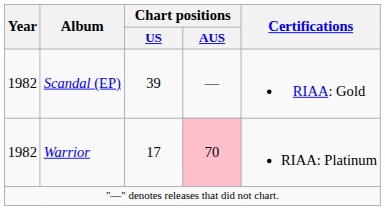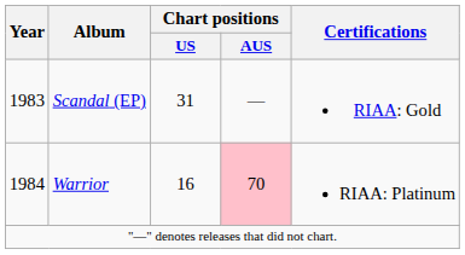 <table class="wikitable" style="text-align:center;">
 <tr>
 <th rowspan="2">Year</th>
 <th rowspan="2">Album</th>
 <th colspan="2">Chart positions</th>
 <th rowspan="2"><a href='#'>Certifications</a></th>
 </tr>
 <tr>
 <th scope="col" style="width:4em;font-size:90%"><a href='#'>US</a><br></th>
 <th scope="col" style="width:4em;font-size:90%"><a href='#'>AUS</a><br></th>
 </tr>
 <tr>
-<td>1982</td>
+<td>1983</td>
 <td align="left"><a href='#'><em>Scandal</em> (EP)</a></td>
-<td>39</td>
+<td>31</td>
 <td>—</td>
 <td><br><ul><li><a href='#'>RIAA</a>: Gold</li></ul></td>
 </tr>
 <tr>
-<td>1982</td>
+<td>1984</td>
 <td align="left"><em><a href='#'>Warrior</a></em></td>
-<td>17</td>
+<td>16</td>
 <td style="background: pink;">70</td>
 <td><br><ul><li>RIAA: Platinum</li></ul></td>
 </tr>
 <tr>
 <td colspan="6" style="text-align:center; font-size:9pt;">"—" denotes releases that did not chart.</td>
 </tr>
 </table>
